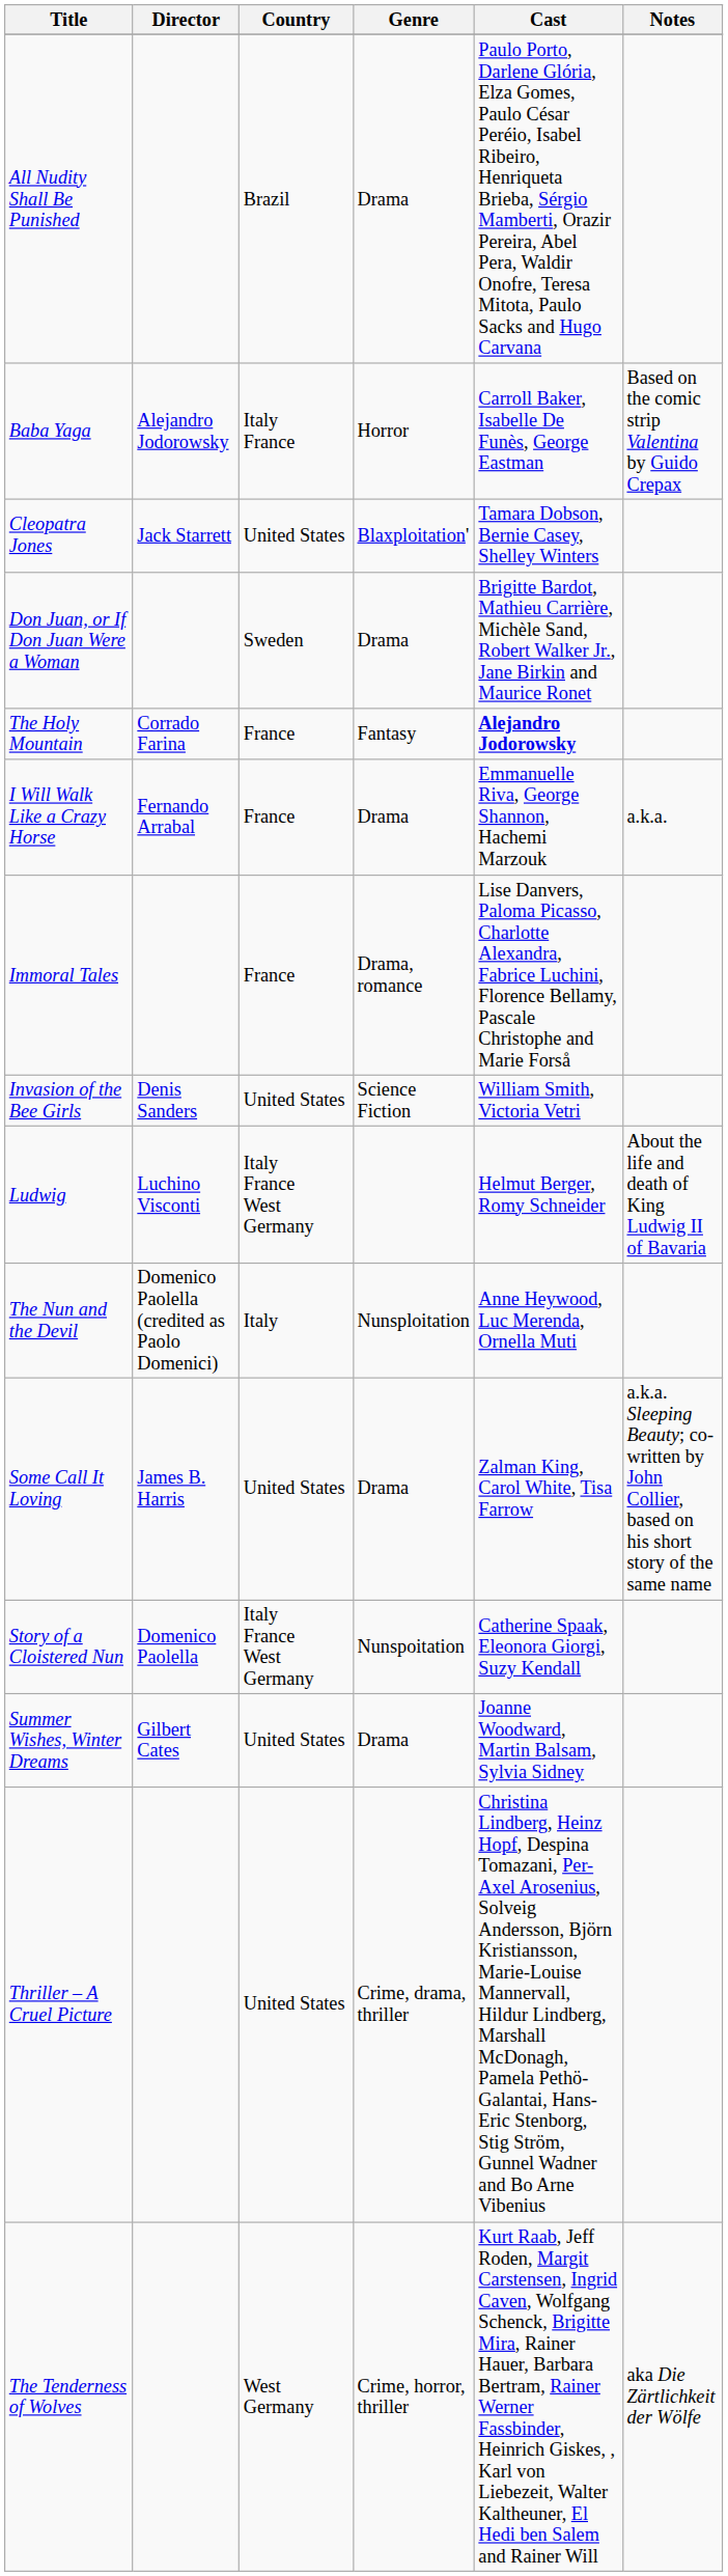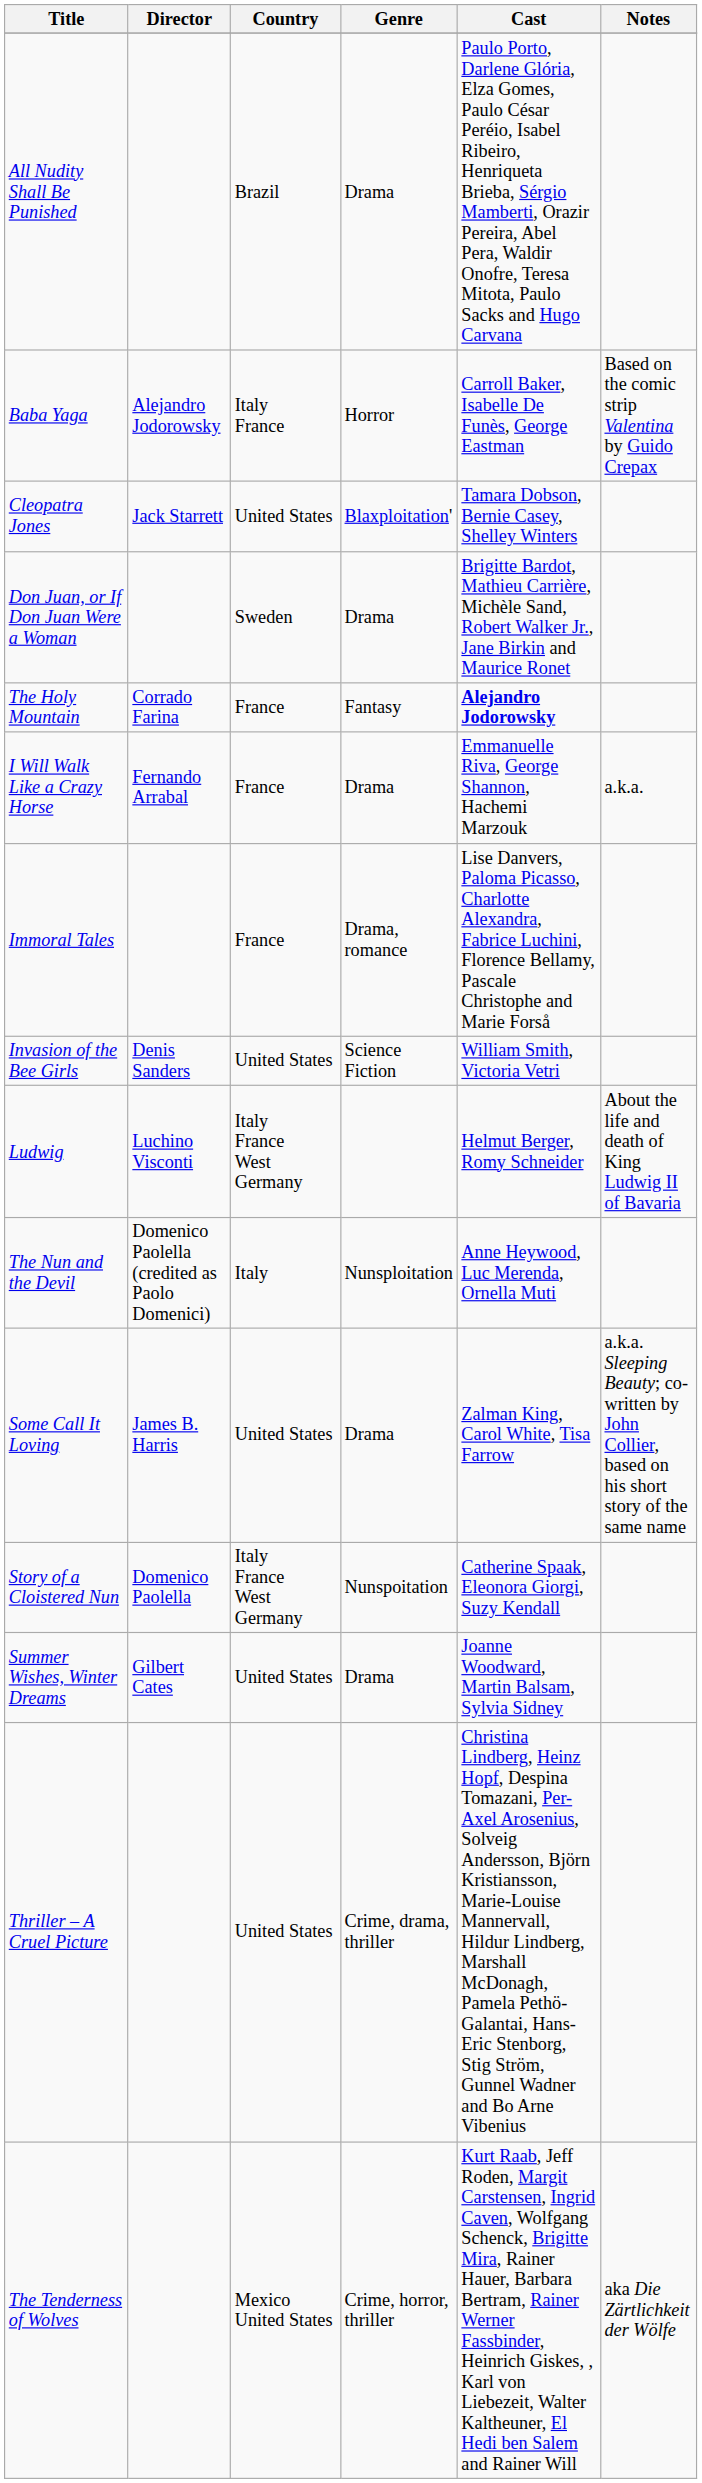 <table class="wikitable sortable">
 <tr>
 <th width="19%">Title</th>
 <th width="15%">Director</th>
 <th width="17%">Country</th>
 <th width="13%">Genre</th>
 <th width="22%">Cast</th>
 <th width="36%">Notes</th>
 </tr>
 <tr valign="top">
 </tr>
 <tr>
 <td><em><a href='#'>All Nudity Shall Be Punished</a></em></td>
 <td></td>
 <td>Brazil</td>
 <td>Drama</td>
 <td><a href='#'>Paulo Porto</a>, <a href='#'>Darlene Glória</a>, Elza Gomes, Paulo César Peréio, Isabel Ribeiro, Henriqueta Brieba, <a href='#'>Sérgio Mamberti</a>, Orazir Pereira, Abel Pera, Waldir Onofre, Teresa Mitota, Paulo Sacks and <a href='#'>Hugo Carvana</a></td>
 <td></td>
 </tr>
 <tr>
 <td><em><a href='#'>Baba Yaga</a></em></td>
 <td><a href='#'>Alejandro Jodorowsky</a></td>
 <td>Italy<br>France</td>
 <td>Horror</td>
 <td><a href='#'>Carroll Baker</a>, <a href='#'>Isabelle De Funès</a>, <a href='#'>George Eastman</a></td>
 <td>Based on the comic strip <em><a href='#'>Valentina</a></em> by <a href='#'>Guido Crepax</a></td>
 </tr>
 <tr>
 <td><em><a href='#'>Cleopatra Jones</a></em></td>
 <td><a href='#'>Jack Starrett</a></td>
 <td>United States</td>
 <td><a href='#'>Blaxploitation</a>'</td>
 <td><a href='#'>Tamara Dobson</a>, <a href='#'>Bernie Casey</a>, <a href='#'>Shelley Winters</a></td>
 <td></td>
 </tr>
 <tr>
 <td><em><a href='#'>Don Juan, or If Don Juan Were a Woman</a></em></td>
 <td></td>
 <td>Sweden</td>
 <td>Drama</td>
 <td><a href='#'>Brigitte Bardot</a>, <a href='#'>Mathieu Carrière</a>, Michèle Sand, <a href='#'>Robert Walker Jr.</a>, <a href='#'>Jane Birkin</a> and <a href='#'>Maurice Ronet</a></td>
 <td></td>
 </tr>
 <tr>
 <td><em><a href='#'>The Holy Mountain</a></em></td>
 <td><a href='#'>Corrado Farina</a></td>
 <td>France</td>
 <td>Fantasy</td>
 <td><strong><a href='#'>Alejandro Jodorowsky</a></strong></td>
 <td></td>
 </tr>
 <tr>
 <td><em><a href='#'>I Will Walk Like a Crazy Horse</a></em></td>
 <td><a href='#'>Fernando Arrabal</a></td>
 <td>France</td>
 <td>Drama</td>
 <td><a href='#'>Emmanuelle Riva</a>, <a href='#'>George Shannon</a>, Hachemi Marzouk</td>
 <td>a.k.a. </td>
 </tr>
 <tr>
 <td><em><a href='#'>Immoral Tales</a></em></td>
 <td></td>
 <td>France</td>
 <td>Drama, romance</td>
 <td>Lise Danvers, <a href='#'>Paloma Picasso</a>, <a href='#'>Charlotte Alexandra</a>, <a href='#'>Fabrice Luchini</a>, Florence Bellamy, Pascale Christophe and Marie Forså</td>
 <td></td>
 </tr>
 <tr>
 <td><em><a href='#'>Invasion of the Bee Girls</a></em></td>
 <td><a href='#'>Denis Sanders</a></td>
 <td>United States</td>
 <td>Science Fiction</td>
 <td><a href='#'>William Smith</a>, <a href='#'>Victoria Vetri</a></td>
 <td></td>
 </tr>
 <tr>
 <td><em><a href='#'>Ludwig</a></em></td>
 <td><a href='#'>Luchino Visconti</a></td>
 <td>Italy<br>France<br>West Germany</td>
 <td></td>
 <td><a href='#'>Helmut Berger</a>, <a href='#'>Romy Schneider</a></td>
 <td>About the life and death of King <a href='#'>Ludwig II of Bavaria</a></td>
 </tr>
 <tr>
 <td><em><a href='#'>The Nun and the Devil</a></em></td>
 <td>Domenico Paolella (credited as Paolo Domenici)</td>
 <td>Italy</td>
 <td>Nunsploitation</td>
 <td><a href='#'>Anne Heywood</a>, <a href='#'>Luc Merenda</a>, <a href='#'>Ornella Muti</a></td>
 <td></td>
 </tr>
 <tr>
 <td><em><a href='#'>Some Call It Loving</a></em></td>
 <td><a href='#'>James B. Harris</a></td>
 <td>United States</td>
 <td>Drama</td>
 <td><a href='#'>Zalman King</a>, <a href='#'>Carol White</a>, <a href='#'>Tisa Farrow</a></td>
 <td>a.k.a. <em>Sleeping Beauty</em>; co-written by <a href='#'>John Collier</a>, based on his short story of the same name</td>
 </tr>
 <tr>
 <td><em><a href='#'>Story of a Cloistered Nun</a></em></td>
 <td><a href='#'>Domenico Paolella</a></td>
 <td>Italy<br>France<br>West Germany</td>
 <td>Nunspoitation</td>
 <td><a href='#'>Catherine Spaak</a>, <a href='#'>Eleonora Giorgi</a>, <a href='#'>Suzy Kendall</a></td>
 <td></td>
 </tr>
 <tr>
 <td><em><a href='#'>Summer Wishes, Winter Dreams</a></em></td>
 <td><a href='#'>Gilbert Cates</a></td>
 <td>United States</td>
 <td>Drama</td>
 <td><a href='#'>Joanne Woodward</a>, <a href='#'>Martin Balsam</a>, <a href='#'>Sylvia Sidney</a></td>
 <td></td>
 </tr>
 <tr>
 <td><em><a href='#'>Thriller – A Cruel Picture</a></em></td>
 <td></td>
 <td>United States</td>
 <td>Crime, drama, thriller</td>
 <td><a href='#'>Christina Lindberg</a>, <a href='#'>Heinz Hopf</a>, Despina Tomazani, <a href='#'>Per-Axel Arosenius</a>, Solveig Andersson, Björn Kristiansson, Marie-Louise Mannervall, Hildur Lindberg, Marshall McDonagh, Pamela Pethö-Galantai, Hans-Eric Stenborg, Stig Ström, Gunnel Wadner and Bo Arne Vibenius</td>
 <td></td>
 </tr>
 <tr>
 <td><em><a href='#'>The Tenderness of Wolves</a></em></td>
 <td></td>
-<td>West Germany</td>
+<td>Mexico<br>United States</td>
 <td>Crime, horror, thriller</td>
 <td><a href='#'>Kurt Raab</a>, Jeff Roden, <a href='#'>Margit Carstensen</a>, <a href='#'>Ingrid Caven</a>, Wolfgang Schenck, <a href='#'>Brigitte Mira</a>, Rainer Hauer, Barbara Bertram, <a href='#'>Rainer Werner Fassbinder</a>, Heinrich Giskes, , Karl von Liebezeit, Walter Kaltheuner, <a href='#'>El Hedi ben Salem</a> and Rainer Will</td>
 <td>aka <em>Die Zärtlichkeit der Wölfe</em></td>
 </tr>
 </table>
